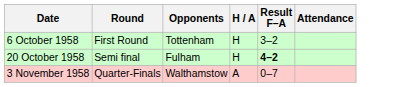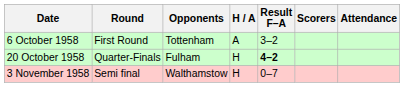 <table class="wikitable">
 <tr>
 <th>Date</th>
 <th>Round</th>
 <th>Opponents</th>
 <th>H / A</th>
 <th>Result<br>F–A</th>
+<th>Scorers</th>
 <th>Attendance</th>
 </tr>
 <tr bgcolor="#ccffcc">
 <td>6 October 1958</td>
 <td>First Round</td>
 <td>Tottenham</td>
-<td>H</td>
+<td>A</td>
 <td>3–2</td>
+<td></td>
 <td></td>
 </tr>
 <tr bgcolor="#ccffcc">
 <td>20 October 1958</td>
-<td>Semi final</td>
+<td>Quarter-Finals</td>
 <td>Fulham</td>
 <td>H</td>
 <td><strong>4–2</strong></td>
 <td></td>
+<td></td>
 </tr>
 <tr bgcolor="#ffcccc">
 <td>3 November 1958</td>
-<td>Quarter-Finals</td>
+<td>Semi final</td>
 <td>Walthamstow</td>
-<td>A</td>
+<td>H</td>
 <td>0–7</td>
+<td></td>
 <td></td>
 </tr>
 </table>
